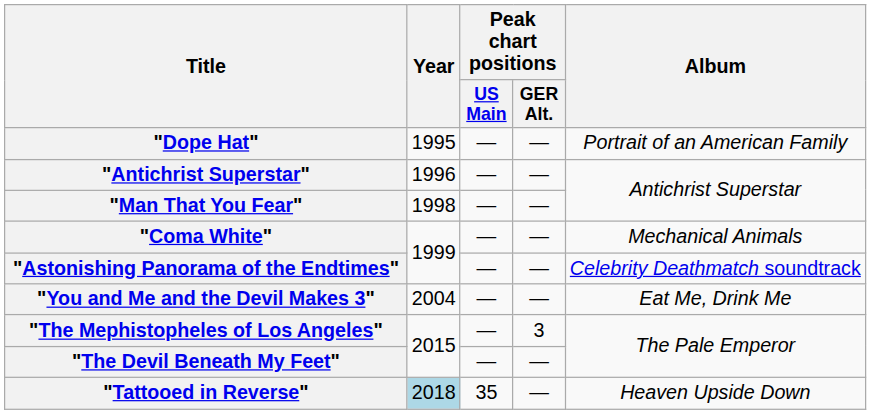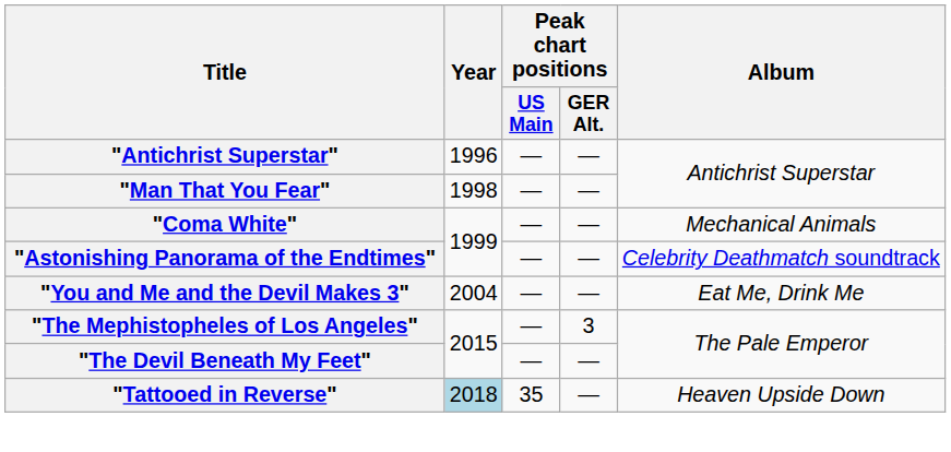 <table class="wikitable plainrowheaders" style="text-align:center">
 <tr>
 <th scope="col" rowspan="2" style="width:20em;">Title</th>
 <th scope="col" rowspan="2">Year</th>
 <th scope="col" colspan="2">Peak chart positions</th>
 <th scope="col" rowspan="2">Album</th>
 </tr>
 <tr>
 <th scope="col" style="width:2.5em; font-size:90%;"><a href='#'>US<br>Main</a><br></th>
 <th scope="col" style="width:2.5em; font-size:90%;">GER Alt.<br></th>
-</tr>
-<tr>
-<th scope="row">"<a href='#'>Dope Hat</a>"</th>
-<td>1995</td>
-<td>—</td>
-<td>—</td>
-<td><em>Portrait of an American Family</em></td>
 </tr>
 <tr>
 <th scope="row">"<a href='#'>Antichrist Superstar</a>"</th>
 <td>1996</td>
 <td>—</td>
 <td>—</td>
 <td rowspan="2"><em>Antichrist Superstar</em></td>
 </tr>
 <tr>
 <th scope="row">"<a href='#'>Man That You Fear</a>"</th>
 <td>1998</td>
 <td>—</td>
 <td>—</td>
 </tr>
 <tr>
 <th scope="row">"<a href='#'>Coma White</a>"</th>
 <td rowspan="2">1999</td>
 <td>—</td>
 <td>—</td>
 <td><em>Mechanical Animals</em></td>
 </tr>
 <tr>
 <th scope="row">"<a href='#'>Astonishing Panorama of the Endtimes</a>"</th>
 <td>—</td>
 <td>—</td>
 <td><a href='#'><em>Celebrity Deathmatch</em> soundtrack</a></td>
 </tr>
 <tr>
 <th scope="row">"<a href='#'>You and Me and the Devil Makes 3</a>"</th>
 <td>2004</td>
 <td>—</td>
 <td>—</td>
 <td><em>Eat Me, Drink Me</em></td>
 </tr>
 <tr>
 <th scope="row">"<a href='#'>The Mephistopheles of Los Angeles</a>"</th>
 <td rowspan="2">2015</td>
 <td>—</td>
 <td>3</td>
 <td rowspan="2"><em>The Pale Emperor</em></td>
 </tr>
 <tr>
 <th scope="row">"<a href='#'>The Devil Beneath My Feet</a>"</th>
 <td>—</td>
 <td>—</td>
 </tr>
 <tr>
 <th scope="row">"<a href='#'>Tattooed in Reverse</a>"</th>
 <td style="background: lightblue;">2018</td>
 <td>35</td>
 <td>—</td>
 <td><em>Heaven Upside Down</em></td>
 </tr>
 </table>
